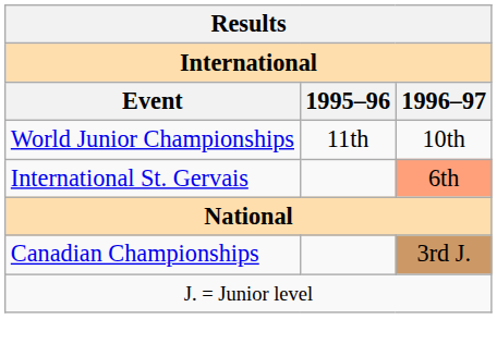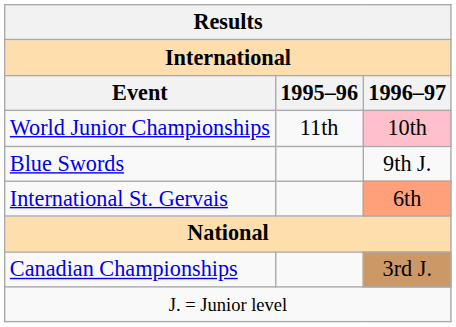 <table class="wikitable" style="text-align:center">
 <tr>
 <th colspan=3 align=center><strong>Results</strong></th>
 </tr>
 <tr>
 <th style="background-color: #ffdead; " colspan=3 align=center><strong>International</strong></th>
 </tr>
 <tr>
 <th>Event</th>
 <th>1995–96</th>
 <th>1996–97</th>
 </tr>
 <tr>
 <td align=left><a href='#'>World Junior Championships</a></td>
 <td>11th</td>
-<td>10th</td>
+<td style="background: pink;">10th</td>
+</tr>
+<tr>
+<td align=left><a href='#'>Blue Swords</a></td>
+<td></td>
+<td>9th J.</td>
 </tr>
 <tr>
 <td align=left><a href='#'>International St. Gervais</a></td>
 <td></td>
 <td style="background: lightsalmon;">6th</td>
 </tr>
 <tr>
 <th style="background-color: #ffdead; " colspan=3 align=center><strong>National</strong></th>
 </tr>
 <tr>
 <td align=left><a href='#'>Canadian Championships</a></td>
 <td></td>
 <td bgcolor=cc9966>3rd J.</td>
 </tr>
 <tr>
 <td colspan=3 align=center><small> J. = Junior level </small></td>
 </tr>
 </table>
